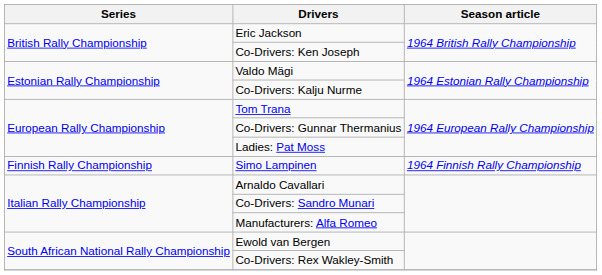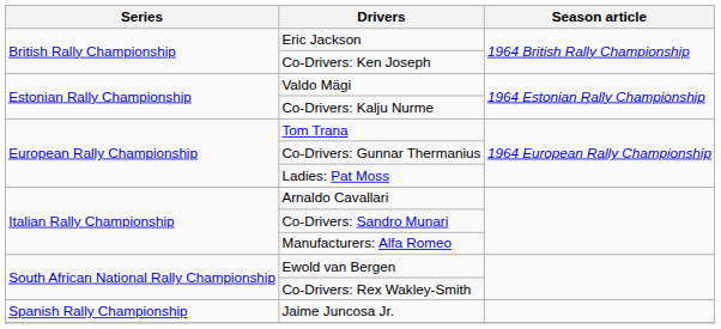 <table class="wikitable" style="font-size: 87%;">
 <tr>
 <th>Series</th>
 <th>Drivers</th>
 <th>Season article</th>
 </tr>
 <tr>
 <td rowspan=2><a href='#'>British Rally Championship</a></td>
 <td> Eric Jackson</td>
 <td rowspan=2><em><a href='#'>1964 British Rally Championship</a></em></td>
 </tr>
 <tr>
 <td>Co-Drivers:  Ken Joseph</td>
 </tr>
 <tr>
 <td rowspan=2><a href='#'>Estonian Rally Championship</a></td>
 <td> Valdo Mägi</td>
 <td rowspan=2><em><a href='#'>1964 Estonian Rally Championship</a></em></td>
 </tr>
 <tr>
 <td>Co-Drivers:  Kalju Nurme</td>
 </tr>
 <tr>
 <td rowspan=3><a href='#'>European Rally Championship</a></td>
 <td> <a href='#'>Tom Trana</a></td>
 <td rowspan=3><em><a href='#'>1964 European Rally Championship</a></em></td>
 </tr>
 <tr>
 <td>Co-Drivers:  Gunnar Thermanius</td>
 </tr>
 <tr>
 <td>Ladies:  <a href='#'>Pat Moss</a></td>
 </tr>
 <tr>
-<td><a href='#'>Finnish Rally Championship</a></td>
-<td> <a href='#'>Simo Lampinen</a></td>
-<td><em><a href='#'>1964 Finnish Rally Championship</a></em></td>
-</tr>
-<tr>
 <td rowspan=3><a href='#'>Italian Rally Championship</a></td>
 <td> Arnaldo Cavallari</td>
 <td rowspan=3></td>
 </tr>
 <tr>
 <td>Co-Drivers:  <a href='#'>Sandro Munari</a></td>
 </tr>
 <tr>
 <td>Manufacturers:  <a href='#'>Alfa Romeo</a></td>
 </tr>
 <tr>
 <td rowspan=2><a href='#'>South African National Rally Championship</a></td>
 <td> Ewold van Bergen</td>
 <td rowspan=2></td>
 </tr>
 <tr>
 <td>Co-Drivers:  Rex Wakley-Smith</td>
 </tr>
 <tr>
+<td><a href='#'>Spanish Rally Championship</a></td>
+<td> Jaime Juncosa Jr.</td>
+<td></td>
+</tr>
+<tr>
 </tr>
 </table>
